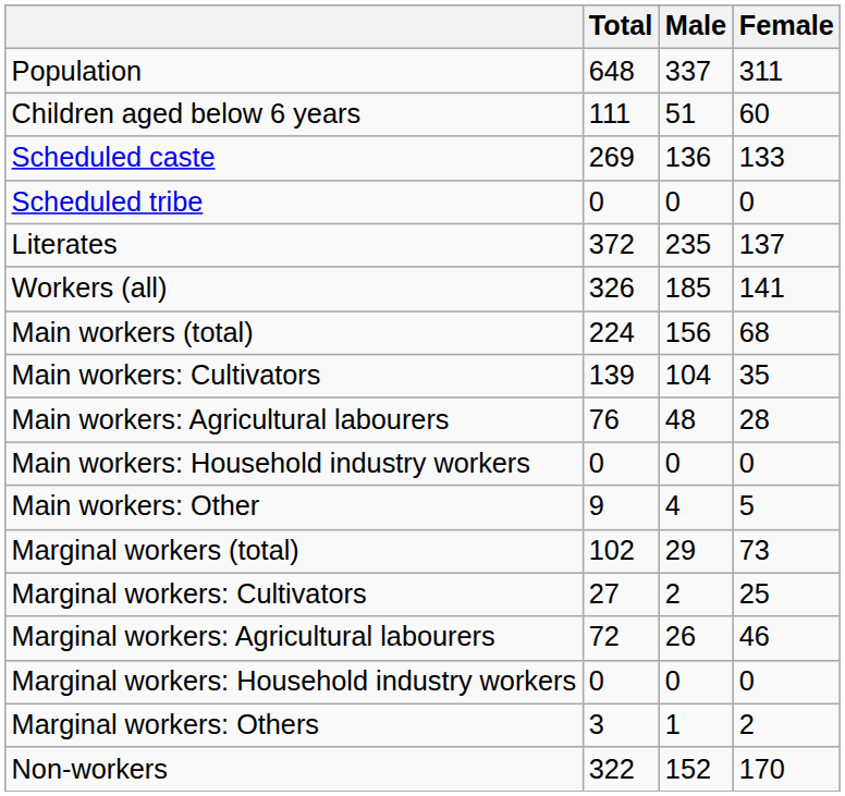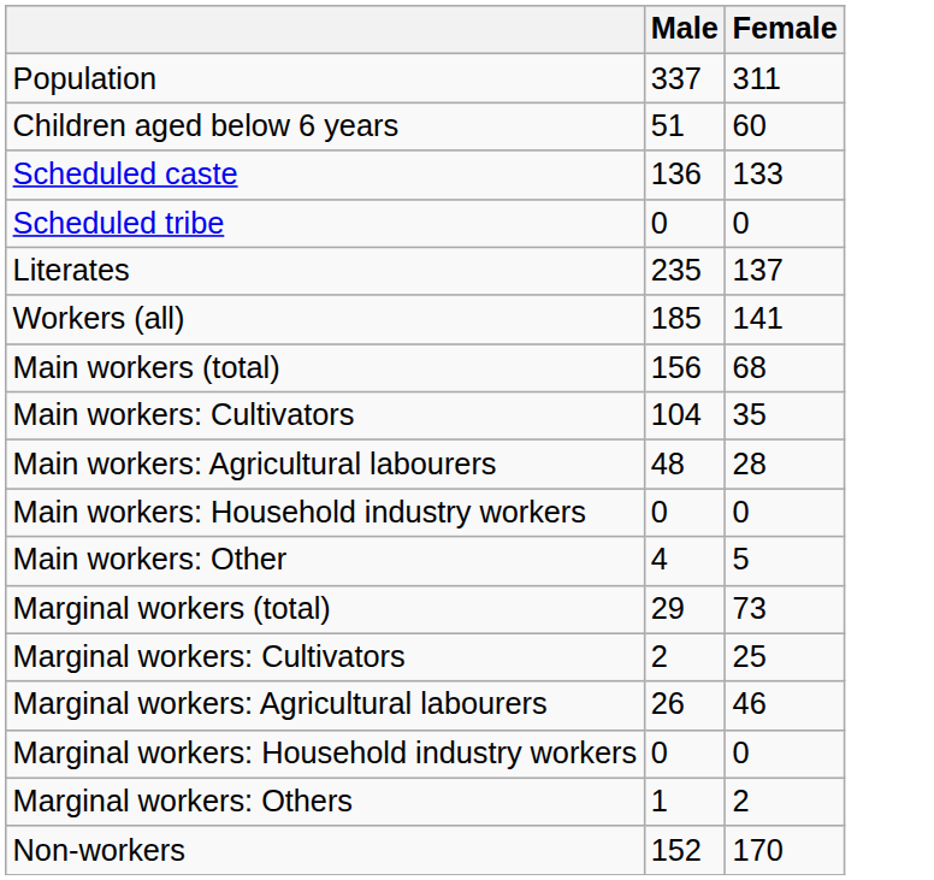 <table class="wikitable sortable">
 <tr>
 <th></th>
-<th>Total</th>
 <th>Male</th>
 <th>Female</th>
 </tr>
 <tr>
 <td>Population</td>
-<td>648</td>
 <td>337</td>
 <td>311</td>
 </tr>
 <tr>
 <td>Children aged below 6 years</td>
-<td>111</td>
 <td>51</td>
 <td>60</td>
 </tr>
 <tr>
 <td><a href='#'>Scheduled caste</a></td>
-<td>269</td>
 <td>136</td>
 <td>133</td>
 </tr>
 <tr>
 <td><a href='#'>Scheduled tribe</a></td>
 <td>0</td>
 <td>0</td>
-<td>0</td>
 </tr>
 <tr>
 <td>Literates</td>
-<td>372</td>
 <td>235</td>
 <td>137</td>
 </tr>
 <tr>
 <td>Workers (all)</td>
-<td>326</td>
 <td>185</td>
 <td>141</td>
 </tr>
 <tr>
 <td>Main workers (total)</td>
-<td>224</td>
 <td>156</td>
 <td>68</td>
 </tr>
 <tr>
 <td>Main workers: Cultivators</td>
-<td>139</td>
 <td>104</td>
 <td>35</td>
 </tr>
 <tr>
 <td>Main workers: Agricultural labourers</td>
-<td>76</td>
 <td>48</td>
 <td>28</td>
 </tr>
 <tr>
 <td>Main workers: Household industry workers</td>
 <td>0</td>
 <td>0</td>
-<td>0</td>
 </tr>
 <tr>
 <td>Main workers: Other</td>
-<td>9</td>
 <td>4</td>
 <td>5</td>
 </tr>
 <tr>
 <td>Marginal workers (total)</td>
-<td>102</td>
 <td>29</td>
 <td>73</td>
 </tr>
 <tr>
 <td>Marginal workers: Cultivators</td>
-<td>27</td>
 <td>2</td>
 <td>25</td>
 </tr>
 <tr>
 <td>Marginal workers: Agricultural labourers</td>
-<td>72</td>
 <td>26</td>
 <td>46</td>
 </tr>
 <tr>
 <td>Marginal workers: Household industry workers</td>
 <td>0</td>
 <td>0</td>
-<td>0</td>
 </tr>
 <tr>
 <td>Marginal workers: Others</td>
-<td>3</td>
 <td>1</td>
 <td>2</td>
 </tr>
 <tr>
 <td>Non-workers</td>
-<td>322</td>
 <td>152</td>
 <td>170</td>
 </tr>
 </table>
